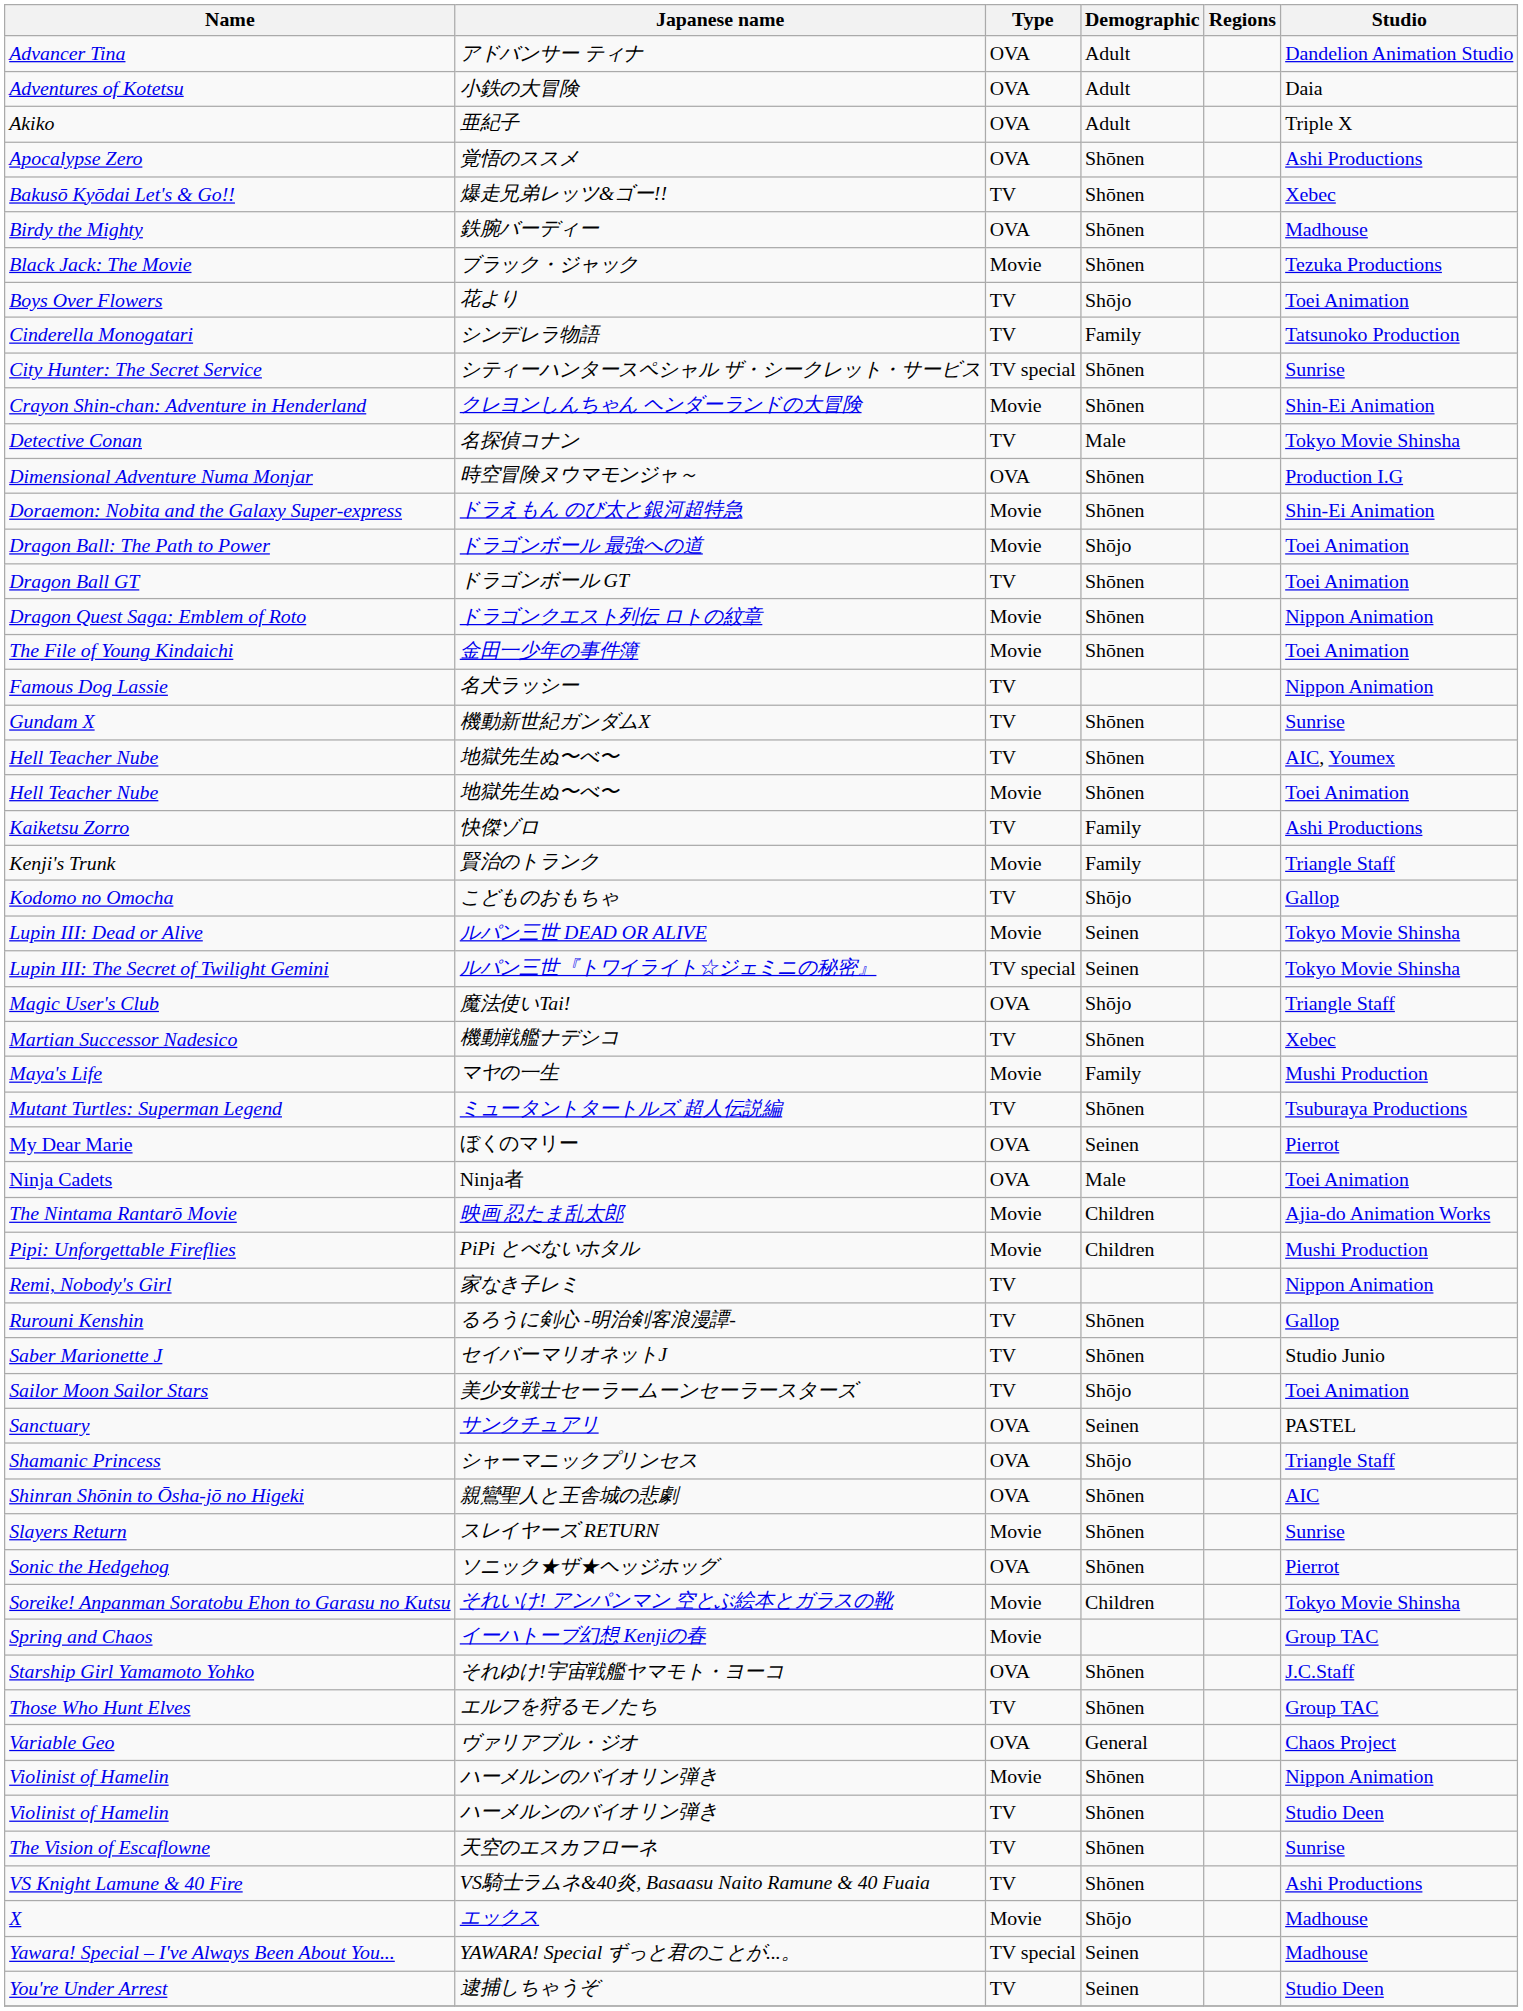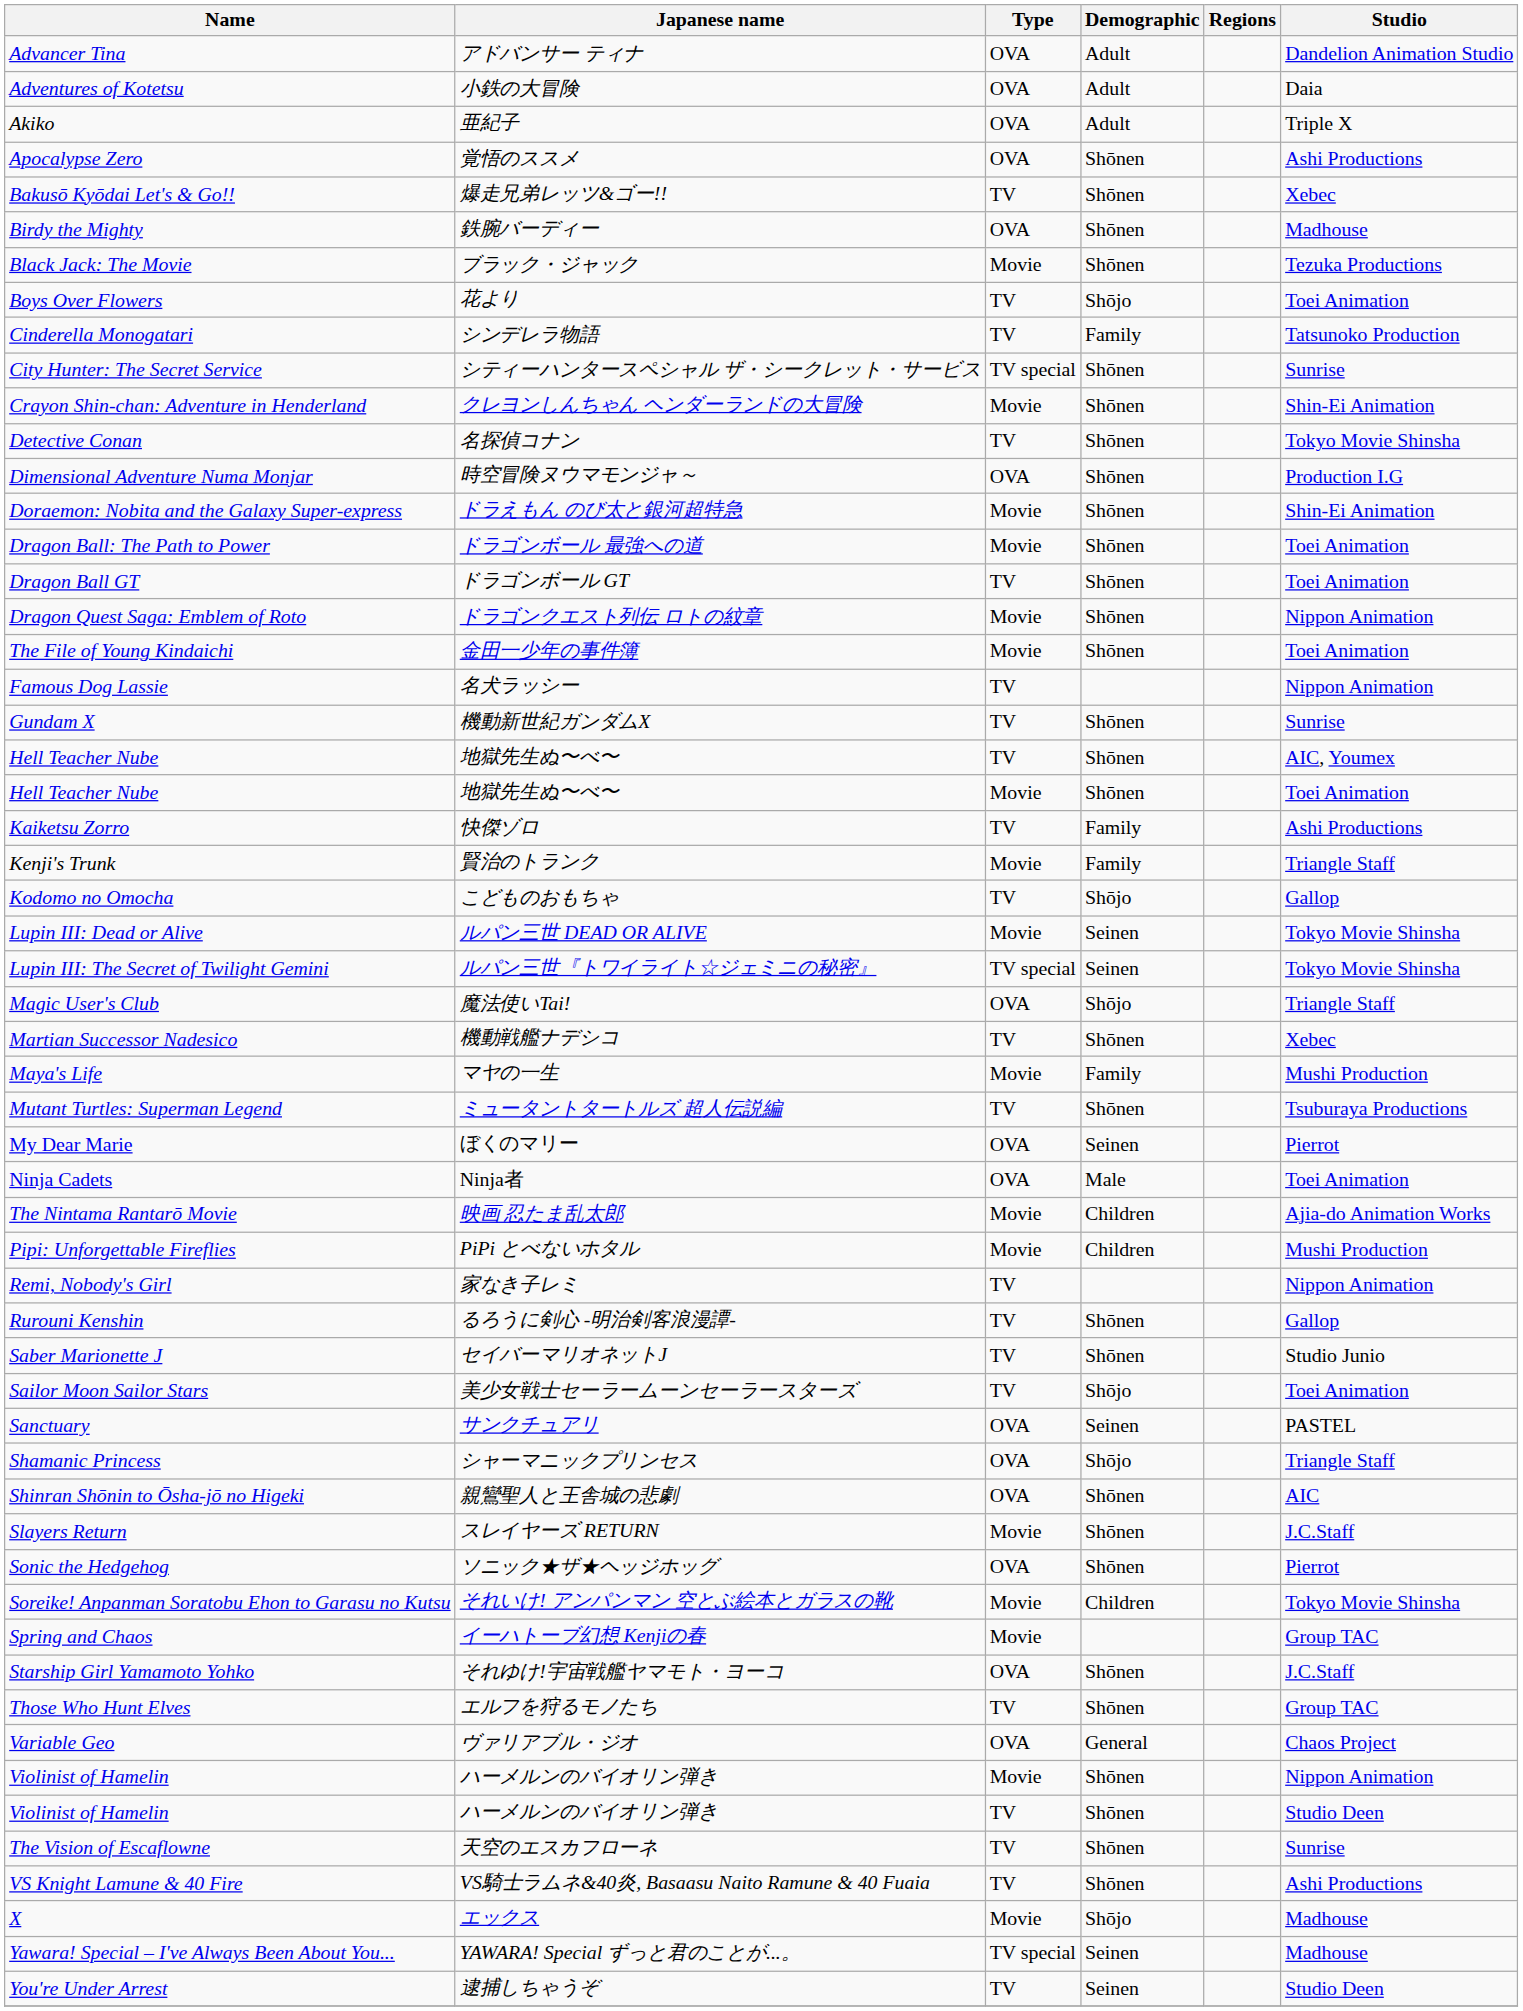 <table class="wikitable sortable" border="1">
 <tr>
 <th>Name</th>
 <th>Japanese name</th>
 <th>Type</th>
 <th>Demographic</th>
 <th>Regions</th>
 <th>Studio</th>
 </tr>
 <tr>
 <td><em><a href='#'>Advancer Tina</a></em></td>
 <td><em>アドバンサー ティナ</em></td>
 <td>OVA</td>
 <td>Adult</td>
 <td></td>
 <td><a href='#'>Dandelion Animation Studio</a></td>
 </tr>
 <tr>
 <td><em><a href='#'>Adventures of Kotetsu</a></em></td>
 <td><em>小鉄の大冒険</em></td>
 <td>OVA</td>
 <td>Adult</td>
 <td></td>
 <td>Daia</td>
 </tr>
 <tr>
 <td><em>Akiko</em></td>
 <td><em>亜紀子</em></td>
 <td>OVA</td>
 <td>Adult</td>
 <td></td>
 <td>Triple X</td>
 </tr>
 <tr>
 <td><em><a href='#'>Apocalypse Zero</a></em></td>
 <td><em>覚悟のススメ</em></td>
 <td>OVA</td>
 <td>Shōnen</td>
 <td></td>
 <td><a href='#'>Ashi Productions</a></td>
 </tr>
 <tr>
 <td><em><a href='#'>Bakusō Kyōdai Let's & Go!!</a></em></td>
 <td><em>爆走兄弟レッツ&ゴー!!</em></td>
 <td>TV</td>
 <td>Shōnen</td>
 <td></td>
 <td><a href='#'>Xebec</a></td>
 </tr>
 <tr>
 <td><em><a href='#'>Birdy the Mighty</a></em></td>
 <td><em>鉄腕バーディー</em></td>
 <td>OVA</td>
 <td>Shōnen</td>
 <td></td>
 <td><a href='#'>Madhouse</a></td>
 </tr>
 <tr>
 <td><em><a href='#'>Black Jack: The Movie</a></em></td>
 <td><em>ブラック・ジャック</em></td>
 <td>Movie</td>
 <td>Shōnen</td>
 <td></td>
 <td><a href='#'>Tezuka Productions</a></td>
 </tr>
 <tr>
 <td><em><a href='#'>Boys Over Flowers</a></em></td>
 <td><em>花より</em></td>
 <td>TV</td>
 <td>Shōjo</td>
 <td></td>
 <td><a href='#'>Toei Animation</a></td>
 </tr>
 <tr>
 <td><em><a href='#'>Cinderella Monogatari</a></em></td>
 <td><em>シンデレラ物語</em></td>
 <td>TV</td>
 <td>Family</td>
 <td></td>
 <td><a href='#'>Tatsunoko Production</a></td>
 </tr>
 <tr>
 <td><em><a href='#'>City Hunter: The Secret Service</a></em></td>
 <td><em>シティーハンタースペシャル ザ・シークレット・サービス</em></td>
 <td>TV special</td>
 <td>Shōnen</td>
 <td></td>
 <td><a href='#'>Sunrise</a></td>
 </tr>
 <tr>
 <td><em><a href='#'>Crayon Shin-chan: Adventure in Henderland</a></em></td>
 <td><em><a href='#'>クレヨンしんちゃん ヘンダーランドの大冒険</a></em></td>
 <td>Movie</td>
 <td>Shōnen</td>
 <td></td>
 <td><a href='#'>Shin-Ei Animation</a></td>
 </tr>
 <tr>
 <td><em><a href='#'>Detective Conan</a></em></td>
 <td><em>名探偵コナン</em></td>
 <td>TV</td>
-<td>Male</td>
+<td>Shōnen</td>
 <td></td>
 <td><a href='#'>Tokyo Movie Shinsha</a></td>
 </tr>
 <tr>
 <td><em><a href='#'>Dimensional Adventure Numa Monjar</a></em></td>
 <td><em>時空冒険ヌウマモンジャ～</em></td>
 <td>OVA</td>
 <td>Shōnen</td>
 <td></td>
 <td><a href='#'>Production I.G</a></td>
 </tr>
 <tr>
 <td><em><a href='#'>Doraemon: Nobita and the Galaxy Super-express</a></em></td>
 <td><em><a href='#'>ドラえもん のび太と銀河超特急</a></em></td>
 <td>Movie</td>
 <td>Shōnen</td>
 <td></td>
 <td><a href='#'>Shin-Ei Animation</a></td>
 </tr>
 <tr>
 <td><em><a href='#'>Dragon Ball: The Path to Power</a></em></td>
 <td><em><a href='#'>ドラゴンボール 最強への道</a></em></td>
 <td>Movie</td>
-<td>Shōjo</td>
+<td>Shōnen</td>
 <td></td>
 <td><a href='#'>Toei Animation</a></td>
 </tr>
 <tr>
 <td><em><a href='#'>Dragon Ball GT</a></em></td>
 <td><em>ドラゴンボール GT</em></td>
 <td>TV</td>
 <td>Shōnen</td>
 <td></td>
 <td><a href='#'>Toei Animation</a></td>
 </tr>
 <tr>
 <td><em><a href='#'>Dragon Quest Saga: Emblem of Roto</a></em></td>
 <td><em><a href='#'>ドラゴンクエスト列伝 ロトの紋章</a></em></td>
 <td>Movie</td>
 <td>Shōnen</td>
 <td></td>
 <td><a href='#'>Nippon Animation</a></td>
 </tr>
 <tr>
 <td><em><a href='#'>The File of Young Kindaichi</a></em></td>
 <td><em><a href='#'>金田一少年の事件簿</a></em></td>
 <td>Movie</td>
 <td>Shōnen</td>
 <td></td>
 <td><a href='#'>Toei Animation</a></td>
 </tr>
 <tr>
 <td><em><a href='#'>Famous Dog Lassie</a></em></td>
 <td><em>名犬ラッシー</em></td>
 <td>TV</td>
 <td></td>
 <td></td>
 <td><a href='#'>Nippon Animation</a></td>
 </tr>
 <tr>
 <td><em><a href='#'>Gundam X</a></em></td>
 <td><em>機動新世紀ガンダムX</em></td>
 <td>TV</td>
 <td>Shōnen</td>
 <td></td>
 <td><a href='#'>Sunrise</a></td>
 </tr>
 <tr>
 <td><em><a href='#'>Hell Teacher Nube</a></em></td>
 <td><em>地獄先生ぬ〜べ〜</em></td>
 <td>TV</td>
 <td>Shōnen</td>
 <td></td>
 <td><a href='#'>AIC</a>, <a href='#'>Youmex</a></td>
 </tr>
 <tr>
 <td><em><a href='#'>Hell Teacher Nube</a></em></td>
 <td><em>地獄先生ぬ〜べ〜</em></td>
 <td>Movie</td>
 <td>Shōnen</td>
 <td></td>
 <td><a href='#'>Toei Animation</a></td>
 </tr>
 <tr>
 <td><em><a href='#'>Kaiketsu Zorro</a></em></td>
 <td><em>快傑ゾロ</em></td>
 <td>TV</td>
 <td>Family</td>
 <td></td>
 <td><a href='#'>Ashi Productions</a></td>
 </tr>
 <tr>
 <td><em>Kenji's Trunk</em></td>
 <td><em>賢治のトランク</em></td>
 <td>Movie</td>
 <td>Family</td>
 <td></td>
 <td><a href='#'>Triangle Staff</a></td>
 </tr>
 <tr>
 <td><em><a href='#'>Kodomo no Omocha</a></em></td>
 <td><em>こどものおもちゃ</em></td>
 <td>TV</td>
 <td>Shōjo</td>
 <td></td>
 <td><a href='#'>Gallop</a></td>
 </tr>
 <tr>
 <td><em><a href='#'>Lupin III: Dead or Alive</a></em></td>
 <td><em><a href='#'>ルパン三世 DEAD OR ALIVE</a></em></td>
 <td>Movie</td>
 <td>Seinen</td>
 <td></td>
 <td><a href='#'>Tokyo Movie Shinsha</a></td>
 </tr>
 <tr>
 <td><em><a href='#'>Lupin III: The Secret of Twilight Gemini</a></em></td>
 <td><em><a href='#'>ルパン三世『トワイライト☆ジェミニの秘密』</a></em></td>
 <td>TV special</td>
 <td>Seinen</td>
 <td></td>
 <td><a href='#'>Tokyo Movie Shinsha</a></td>
 </tr>
 <tr>
 <td><em><a href='#'>Magic User's Club</a></em></td>
 <td><em>魔法使いTai!</em></td>
 <td>OVA</td>
 <td>Shōjo</td>
 <td></td>
 <td><a href='#'>Triangle Staff</a></td>
 </tr>
 <tr>
 <td><em><a href='#'>Martian Successor Nadesico</a></em></td>
 <td><em>機動戦艦ナデシコ</em></td>
 <td>TV</td>
 <td>Shōnen</td>
 <td></td>
 <td><a href='#'>Xebec</a></td>
 </tr>
 <tr>
 <td><em><a href='#'>Maya's Life</a></em></td>
 <td><em>マヤの一生</em></td>
 <td>Movie</td>
 <td>Family</td>
 <td></td>
 <td><a href='#'>Mushi Production</a></td>
 </tr>
 <tr>
 <td><em><a href='#'>Mutant Turtles: Superman Legend</a></em></td>
 <td><em><a href='#'>ミュータントタートルズ 超人伝説編</a></em></td>
 <td>TV</td>
 <td>Shōnen</td>
 <td></td>
 <td><a href='#'>Tsuburaya Productions</a></td>
 </tr>
 <tr>
 <td><a href='#'>My Dear Marie</a></td>
 <td>ぼくのマリー</td>
 <td>OVA</td>
 <td>Seinen</td>
 <td></td>
 <td><a href='#'>Pierrot</a></td>
 </tr>
 <tr>
 <td><a href='#'>Ninja Cadets</a></td>
 <td>Ninja者</td>
 <td>OVA</td>
 <td>Male</td>
 <td></td>
 <td><a href='#'>Toei Animation</a></td>
 </tr>
 <tr>
 <td><em><a href='#'>The Nintama Rantarō Movie</a></em></td>
 <td><em><a href='#'>映画 忍たま乱太郎</a></em></td>
 <td>Movie</td>
 <td>Children</td>
 <td></td>
 <td><a href='#'>Ajia-do Animation Works</a></td>
 </tr>
 <tr>
 <td><em><a href='#'>Pipi: Unforgettable Fireflies</a></em></td>
 <td><em>PiPi とべないホタル</em></td>
 <td>Movie</td>
 <td>Children</td>
 <td></td>
 <td><a href='#'>Mushi Production</a></td>
 </tr>
 <tr>
 <td><em><a href='#'>Remi, Nobody's Girl</a></em></td>
 <td><em>家なき子レミ</em></td>
 <td>TV</td>
 <td></td>
 <td></td>
 <td><a href='#'>Nippon Animation</a></td>
 </tr>
 <tr>
 <td><em><a href='#'>Rurouni Kenshin</a></em></td>
 <td><em>るろうに剣心 -明治剣客浪漫譚-</em></td>
 <td>TV</td>
 <td>Shōnen</td>
 <td></td>
 <td><a href='#'>Gallop</a></td>
 </tr>
 <tr>
 <td><em><a href='#'>Saber Marionette J</a></em></td>
 <td><em>セイバーマリオネットJ</em></td>
 <td>TV</td>
 <td>Shōnen</td>
 <td></td>
 <td>Studio Junio</td>
 </tr>
 <tr>
 <td><em><a href='#'>Sailor Moon Sailor Stars</a></em></td>
 <td><em>美少女戦士セーラームーンセーラースターズ</em></td>
 <td>TV</td>
 <td>Shōjo</td>
 <td></td>
 <td><a href='#'>Toei Animation</a></td>
 </tr>
 <tr>
 <td><em><a href='#'>Sanctuary</a></em></td>
 <td><em><a href='#'>サンクチュアリ</a></em></td>
 <td>OVA</td>
 <td>Seinen</td>
 <td></td>
 <td>PASTEL</td>
 </tr>
 <tr>
 <td><em><a href='#'>Shamanic Princess</a></em></td>
 <td><em>シャーマニックプリンセス</em></td>
 <td>OVA</td>
 <td>Shōjo</td>
 <td></td>
 <td><a href='#'>Triangle Staff</a></td>
 </tr>
 <tr>
 <td><em><a href='#'>Shinran Shōnin to Ōsha-jō no Higeki</a></em></td>
 <td><em>親鸞聖人と王舎城の悲劇</em></td>
 <td>OVA</td>
 <td>Shōnen</td>
 <td></td>
 <td><a href='#'>AIC</a></td>
 </tr>
 <tr>
 <td><em><a href='#'>Slayers Return</a></em></td>
 <td><em>スレイヤーズ RETURN</em></td>
 <td>Movie</td>
 <td>Shōnen</td>
 <td></td>
-<td><a href='#'>Sunrise</a></td>
+<td><a href='#'>J.C.Staff</a></td>
 </tr>
 <tr>
 <td><em><a href='#'>Sonic the Hedgehog</a></em></td>
 <td><em>ソニック★ザ★ヘッジホッグ</em></td>
 <td>OVA</td>
 <td>Shōnen</td>
 <td></td>
 <td><a href='#'>Pierrot</a></td>
 </tr>
 <tr>
 <td><em><a href='#'>Soreike! Anpanman Soratobu Ehon to Garasu no Kutsu</a></em></td>
 <td><em><a href='#'>それいけ! アンパンマン 空とぶ絵本とガラスの靴</a></em></td>
 <td>Movie</td>
 <td>Children</td>
 <td></td>
 <td><a href='#'>Tokyo Movie Shinsha</a></td>
 </tr>
 <tr>
 <td><em><a href='#'>Spring and Chaos</a></em></td>
 <td><em><a href='#'>イーハトーブ幻想 Kenjiの春</a></em></td>
 <td>Movie</td>
 <td></td>
 <td></td>
 <td><a href='#'>Group TAC</a></td>
 </tr>
 <tr>
 <td><em><a href='#'>Starship Girl Yamamoto Yohko</a></em></td>
 <td><em>それゆけ!宇宙戦艦ヤマモト・ヨーコ</em></td>
 <td>OVA</td>
 <td>Shōnen</td>
 <td></td>
 <td><a href='#'>J.C.Staff</a></td>
 </tr>
 <tr>
 <td><em><a href='#'>Those Who Hunt Elves</a></em></td>
 <td><em>エルフを狩るモノたち</em></td>
 <td>TV</td>
 <td>Shōnen</td>
 <td></td>
 <td><a href='#'>Group TAC</a></td>
 </tr>
 <tr>
 <td><em><a href='#'>Variable Geo</a></em></td>
 <td><em>ヴァリアブル・ジオ</em></td>
 <td>OVA</td>
 <td>General</td>
 <td></td>
 <td><a href='#'>Chaos Project</a></td>
 </tr>
 <tr>
 <td><em><a href='#'>Violinist of Hamelin</a></em></td>
 <td><em>ハーメルンのバイオリン弾き</em></td>
 <td>Movie</td>
 <td>Shōnen</td>
 <td></td>
 <td><a href='#'>Nippon Animation</a></td>
 </tr>
 <tr>
 <td><em><a href='#'>Violinist of Hamelin</a></em></td>
 <td><em>ハーメルンのバイオリン弾き</em></td>
 <td>TV</td>
 <td>Shōnen</td>
 <td></td>
 <td><a href='#'>Studio Deen</a></td>
 </tr>
 <tr>
 <td><em><a href='#'>The Vision of Escaflowne</a></em></td>
 <td><em>天空のエスカフローネ</em></td>
 <td>TV</td>
 <td>Shōnen</td>
 <td></td>
 <td><a href='#'>Sunrise</a></td>
 </tr>
 <tr>
 <td><em><a href='#'>VS Knight Lamune & 40 Fire</a></em></td>
 <td><em>VS騎士ラムネ&40炎, Basaasu Naito Ramune & 40 Fuaia</em></td>
 <td>TV</td>
 <td>Shōnen</td>
 <td></td>
 <td><a href='#'>Ashi Productions</a></td>
 </tr>
 <tr>
 <td><em><a href='#'>X</a></em></td>
 <td><em><a href='#'>エックス</a></em></td>
 <td>Movie</td>
 <td>Shōjo</td>
 <td></td>
 <td><a href='#'>Madhouse</a></td>
 </tr>
 <tr>
 <td><em><a href='#'>Yawara! Special – I've Always Been About You...</a></em></td>
 <td><em>YAWARA! Special ずっと君のことが...。</em></td>
 <td>TV special</td>
 <td>Seinen</td>
 <td></td>
 <td><a href='#'>Madhouse</a></td>
 </tr>
 <tr>
 <td><em><a href='#'>You're Under Arrest</a></em></td>
 <td><em>逮捕しちゃうぞ</em></td>
 <td>TV</td>
 <td>Seinen</td>
 <td></td>
 <td><a href='#'>Studio Deen</a></td>
 </tr>
 <tr>
 </tr>
 </table>
